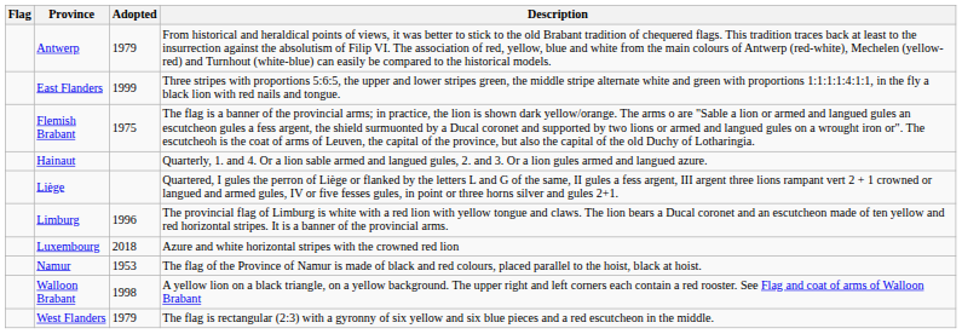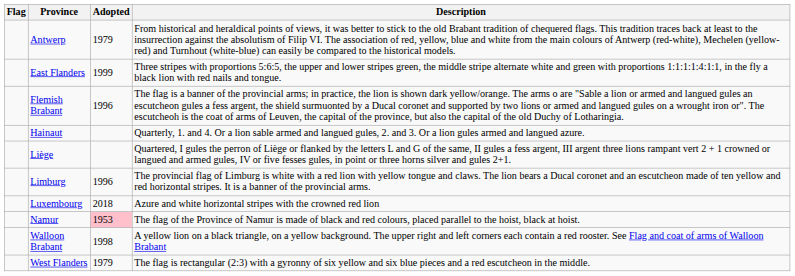 <table class="wikitable sortable">
 <tr>
 <th class="unsortable">Flag</th>
 <th>Province</th>
 <th>Adopted</th>
 <th class="unsortable">Description</th>
 </tr>
 <tr>
 <td></td>
 <td><a href='#'>Antwerp</a></td>
 <td>1979</td>
 <td>From historical and heraldical points of views, it was better to stick to the old Brabant tradition of chequered flags. This tradition traces back at least to the insurrection against the absolutism of Filip VI. The association of red, yellow, blue and white from the main colours of Antwerp (red-white), Mechelen (yellow-red) and Turnhout (white-blue) can easily be compared to the historical models.</td>
 </tr>
 <tr>
 <td></td>
 <td><a href='#'>East Flanders</a></td>
 <td>1999</td>
 <td>Three stripes with proportions 5:6:5, the upper and lower stripes green, the middle stripe alternate white and green with proportions 1:1:1:1:4:1:1, in the fly a black lion with red nails and tongue.</td>
 </tr>
 <tr>
 <td></td>
 <td><a href='#'>Flemish Brabant</a></td>
-<td>1975</td>
+<td>1996</td>
 <td>The flag is a banner of the provincial arms; in practice, the lion is shown dark yellow/orange. The arms o are "Sable a lion or armed and langued gules an escutcheon gules a fess argent, the shield surmuonted by a Ducal coronet and supported by two lions or armed and langued gules on a wrought iron or". The escutcheoh is the coat of arms of Leuven, the capital of the province, but also the capital of the old Duchy of Lotharingia.</td>
 </tr>
 <tr>
 <td></td>
 <td><a href='#'>Hainaut</a></td>
 <td></td>
 <td>Quarterly, 1. and 4. Or a lion sable armed and langued gules, 2. and 3. Or a lion gules armed and langued azure.</td>
 </tr>
 <tr>
 <td></td>
 <td><a href='#'>Liège</a></td>
 <td></td>
 <td>Quartered, I gules the perron of Liège or flanked by the letters L and G of the same, II gules a fess argent, III argent three lions rampant vert 2 + 1 crowned or langued and armed gules, IV or five fesses gules, in point or three horns silver and gules 2+1.</td>
 </tr>
 <tr>
 <td></td>
 <td><a href='#'>Limburg</a></td>
 <td>1996</td>
 <td>The provincial flag of Limburg is white with a red lion with yellow tongue and claws. The lion bears a Ducal coronet and an escutcheon made of ten yellow and red horizontal stripes. It is a banner of the provincial arms.</td>
 </tr>
 <tr>
 <td></td>
 <td><a href='#'>Luxembourg</a></td>
 <td>2018</td>
 <td>Azure and white horizontal stripes with the crowned red lion</td>
 </tr>
 <tr>
 <td></td>
 <td><a href='#'>Namur</a></td>
-<td>1953</td>
+<td style="background: pink;">1953</td>
 <td>The flag of the Province of Namur is made of black and red colours, placed parallel to the hoist, black at hoist.</td>
 </tr>
 <tr>
 <td></td>
 <td><a href='#'>Walloon Brabant</a></td>
 <td>1998</td>
 <td>A yellow lion on a black triangle, on a yellow background. The upper right and left corners each contain a red rooster. See <a href='#'>Flag and coat of arms of Walloon Brabant</a></td>
 </tr>
 <tr>
 <td></td>
 <td><a href='#'>West Flanders</a></td>
 <td>1979</td>
 <td>The flag is rectangular (2:3) with a gyronny of six yellow and six blue pieces and a red escutcheon in the middle.</td>
 </tr>
 </table>
